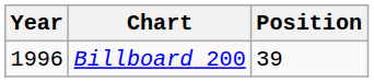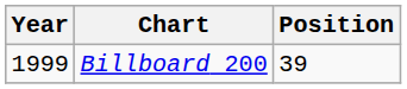 <table class="wikitable">
 <tr>
 <th>Year</th>
 <th>Chart</th>
 <th>Position</th>
 </tr>
 <tr>
-<td>1996</td>
+<td>1999</td>
 <td><a href='#'><em>Billboard</em> 200</a></td>
 <td>39</td>
 </tr>
 </table>
